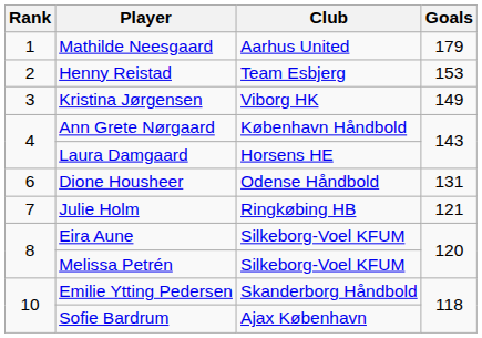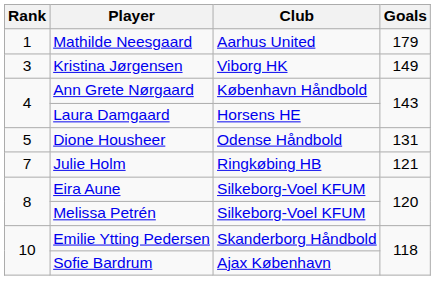 <table class="wikitable sortable" style="text-align:center">
 <tr>
 <th>Rank</th>
 <th>Player</th>
 <th>Club</th>
 <th>Goals</th>
 </tr>
 <tr>
 <td>1</td>
 <td style="text-align:left"> <a href='#'>Mathilde Neesgaard</a></td>
 <td style="text-align:left"><a href='#'>Aarhus United</a></td>
 <td>179</td>
-</tr>
-<tr>
-<td>2</td>
-<td style="text-align:left"> <a href='#'>Henny Reistad</a></td>
-<td style="text-align:left"><a href='#'>Team Esbjerg</a></td>
-<td>153</td>
 </tr>
 <tr>
 <td>3</td>
 <td style="text-align:left"> <a href='#'>Kristina Jørgensen</a></td>
 <td style="text-align:left"><a href='#'>Viborg HK</a></td>
 <td>149</td>
 </tr>
 <tr>
 <td rowspan=2>4</td>
 <td style="text-align:left"> <a href='#'>Ann Grete Nørgaard</a></td>
 <td style="text-align:left"><a href='#'>København Håndbold</a></td>
 <td rowspan=2>143</td>
 </tr>
 <tr>
 <td style="text-align:left"> <a href='#'>Laura Damgaard</a></td>
 <td style="text-align:left"><a href='#'>Horsens HE</a></td>
 </tr>
 <tr>
-<td>6</td>
+<td>5</td>
 <td style="text-align:left"> <a href='#'>Dione Housheer</a></td>
 <td style="text-align:left"><a href='#'>Odense Håndbold</a></td>
 <td>131</td>
 </tr>
 <tr>
 <td>7</td>
 <td style="text-align:left"> <a href='#'>Julie Holm</a></td>
 <td style="text-align:left"><a href='#'>Ringkøbing HB</a></td>
 <td>121</td>
 </tr>
 <tr>
 <td rowspan=2>8</td>
 <td style="text-align:left"> <a href='#'>Eira Aune</a></td>
 <td style="text-align:left"><a href='#'>Silkeborg-Voel KFUM</a></td>
 <td rowspan=2>120</td>
 </tr>
 <tr>
 <td style="text-align:left"> <a href='#'>Melissa Petrén</a></td>
 <td style="text-align:left"><a href='#'>Silkeborg-Voel KFUM</a></td>
 </tr>
 <tr>
 <td rowspan=2>10</td>
 <td style="text-align:left"> <a href='#'>Emilie Ytting Pedersen</a></td>
 <td style="text-align:left"><a href='#'>Skanderborg Håndbold</a></td>
 <td rowspan=2>118</td>
 </tr>
 <tr>
 <td style="text-align:left"> <a href='#'>Sofie Bardrum</a></td>
 <td style="text-align:left"><a href='#'>Ajax København</a></td>
 </tr>
 </table>
